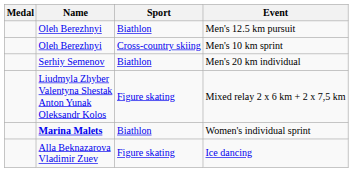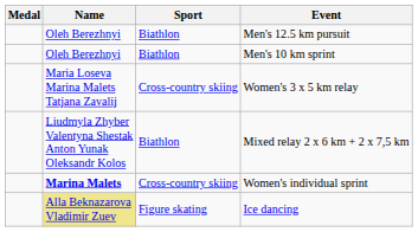 <table class="wikitable sortable" style="font-size:95%">
 <tr>
 <th>Medal</th>
 <th>Name</th>
 <th>Sport</th>
 <th>Event</th>
 </tr>
 <tr>
 <td></td>
 <td><a href='#'>Oleh Berezhnyi</a></td>
 <td><a href='#'>Biathlon</a></td>
 <td>Men's 12.5 km pursuit</td>
 </tr>
 <tr>
 <td></td>
 <td><a href='#'>Oleh Berezhnyi</a></td>
-<td><a href='#'>Cross-country skiing</a></td>
+<td><a href='#'>Biathlon</a></td>
 <td>Men's 10 km sprint</td>
 </tr>
 <tr>
 <td></td>
-<td><a href='#'>Serhiy Semenov</a></td>
-<td><a href='#'>Biathlon</a></td>
-<td>Men's 20 km individual</td>
+<td><a href='#'>Maria Loseva</a><br><a href='#'>Marina Malets</a><br><a href='#'>Tatjana Zavalij</a></td>
+<td><a href='#'>Cross-country skiing</a></td>
+<td>Women's 3 x 5 km relay</td>
 </tr>
 <tr>
 <td></td>
 <td><a href='#'>Liudmyla Zhyber</a><br><a href='#'>Valentyna Shestak</a><br><a href='#'>Anton Yunak</a><br><a href='#'>Oleksandr Kolos</a></td>
-<td><a href='#'>Figure skating</a></td>
+<td><a href='#'>Biathlon</a></td>
 <td>Mixed relay 2 x 6 km + 2 x 7,5 km</td>
 </tr>
 <tr>
 <td></td>
 <td><strong><a href='#'>Marina Malets</a></strong></td>
-<td><a href='#'>Biathlon</a></td>
+<td><a href='#'>Cross-country skiing</a></td>
 <td>Women's individual sprint</td>
 </tr>
 <tr>
 <td></td>
-<td><a href='#'>Alla Beknazarova</a><br><a href='#'>Vladimir Zuev</a></td>
+<td style="background: khaki;"><a href='#'>Alla Beknazarova</a><br><a href='#'>Vladimir Zuev</a></td>
 <td><a href='#'>Figure skating</a></td>
 <td><a href='#'>Ice dancing</a></td>
 </tr>
 </table>
